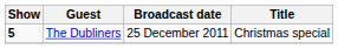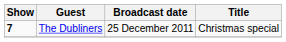 <table class="wikitable">
 <tr>
 <th>Show</th>
 <th>Guest</th>
 <th>Broadcast date</th>
 <th>Title</th>
 </tr>
 <tr>
-<td><strong>5</strong></td>
+<td><strong>7</strong></td>
 <td><a href='#'>The Dubliners</a></td>
 <td>25 December 2011</td>
 <td>Christmas special</td>
 </tr>
 <tr>
 </tr>
 </table>
